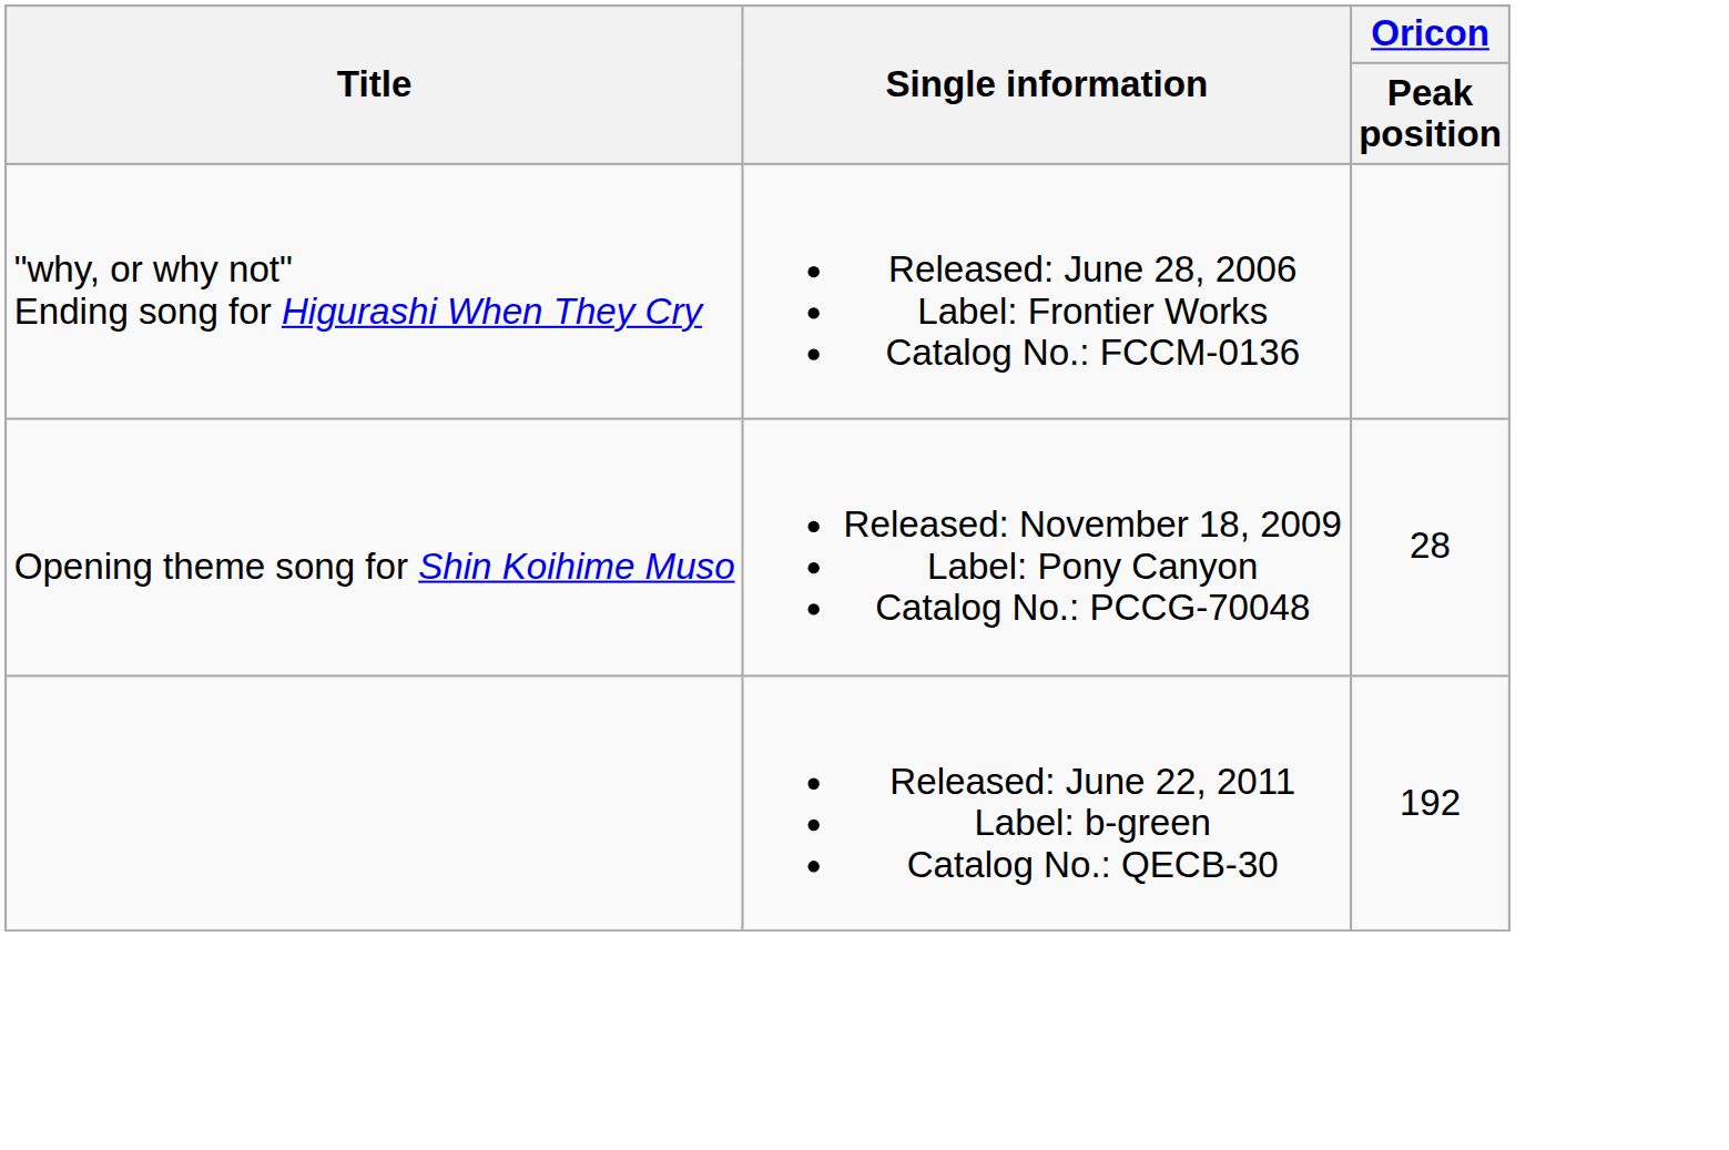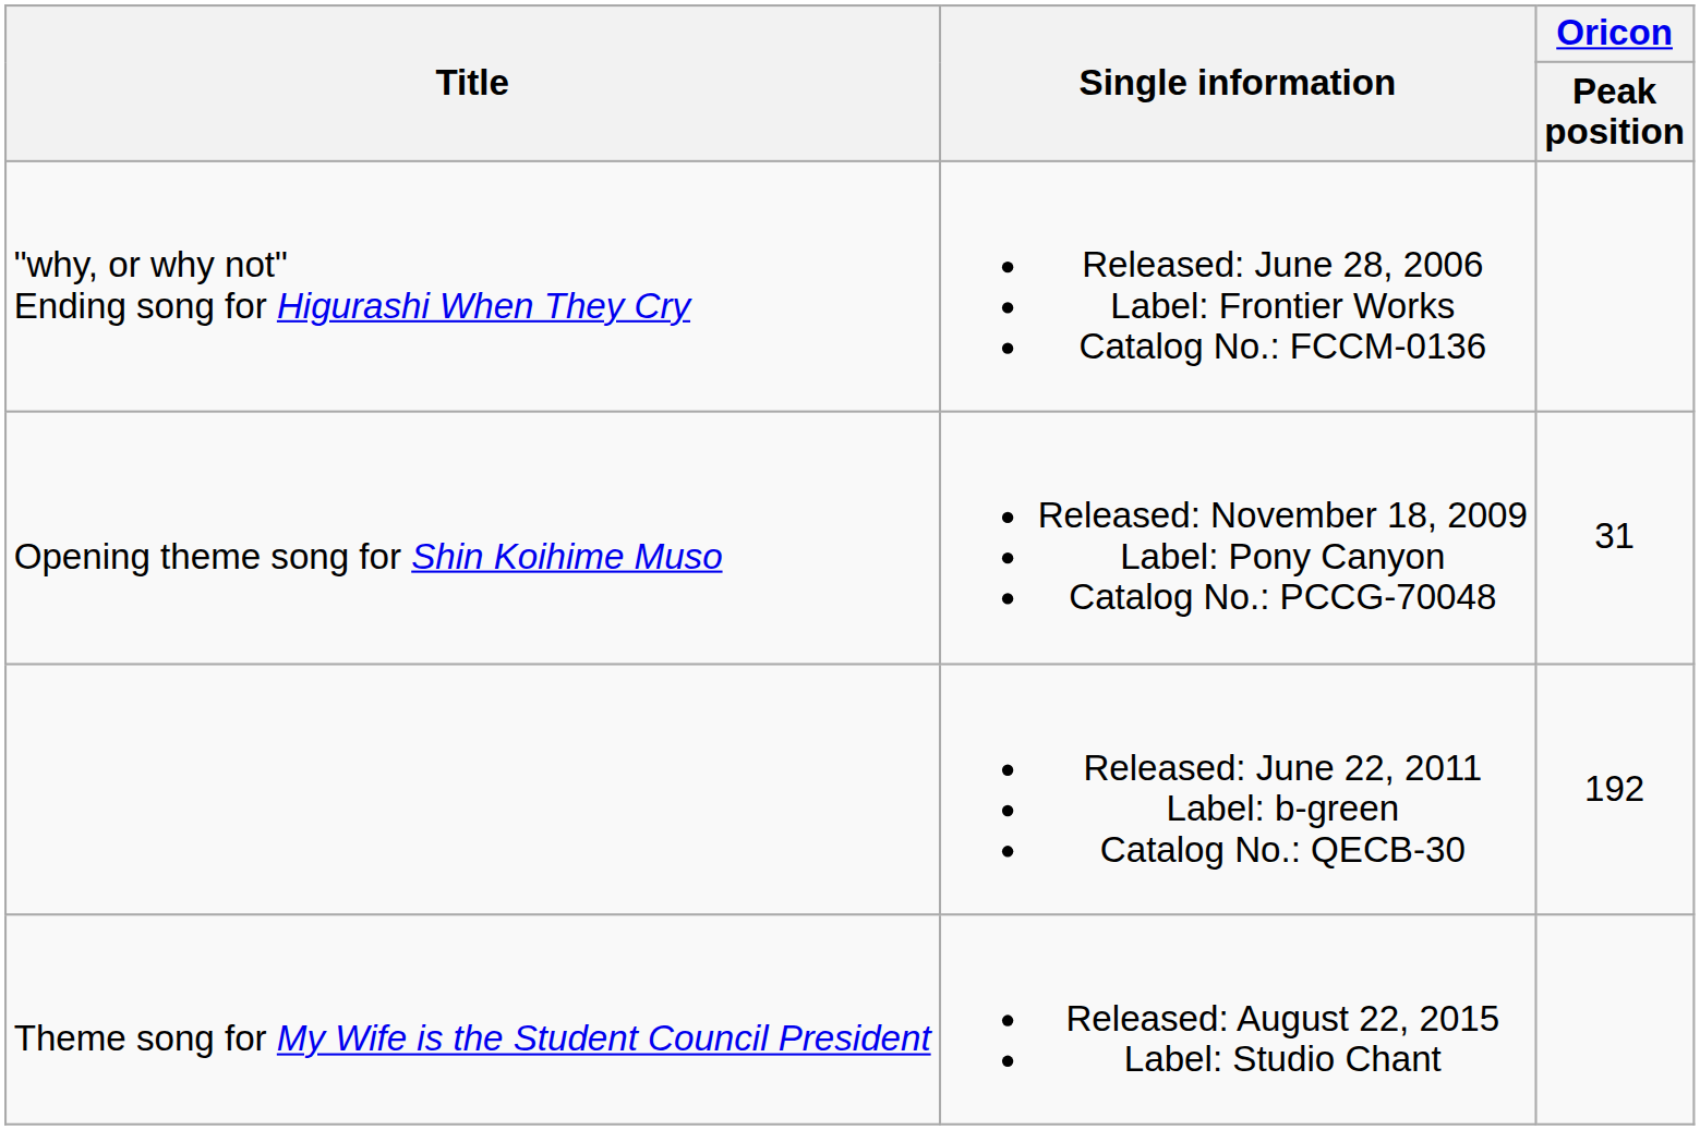 <table class="wikitable plainrowheaders" style="text-align:center">
 <tr>
 <th rowspan=2; style=>Title</th>
 <th rowspan=2;>Single information</th>
 <th colspan=1; style=><a href='#'>Oricon</a></th>
 </tr>
 <tr>
 <th style=>Peak<br>position</th>
 </tr>
 <tr>
 <td align=left>"why, or why not"<br>Ending song for <em><a href='#'>Higurashi When They Cry</a></em></td>
 <td><br><ul><li>Released: June 28, 2006</li><li>Label: Frontier Works</li><li>Catalog No.: FCCM-0136</li></ul></td>
 <td><br></td>
 </tr>
 <tr>
 <td align=left><br>Opening theme song for <em><a href='#'>Shin Koihime Muso</a></em></td>
 <td><br><ul><li>Released: November 18, 2009</li><li>Label: Pony Canyon</li><li>Catalog No.: PCCG-70048</li></ul></td>
-<td>28<br></td>
+<td>31<br></td>
 </tr>
 <tr>
 <td align=left></td>
 <td><br><ul><li>Released: June 22, 2011</li><li>Label: b-green</li><li>Catalog No.: QECB-30</li></ul></td>
 <td>192</td>
 </tr>
+<tr>
+<td align=left><br>Theme song for <em><a href='#'>My Wife is the Student Council President</a></em></td>
+<td><br><ul><li>Released: August 22, 2015</li><li>Label: Studio Chant</li></ul></td>
+<td></td>
+</tr>
 </table>
